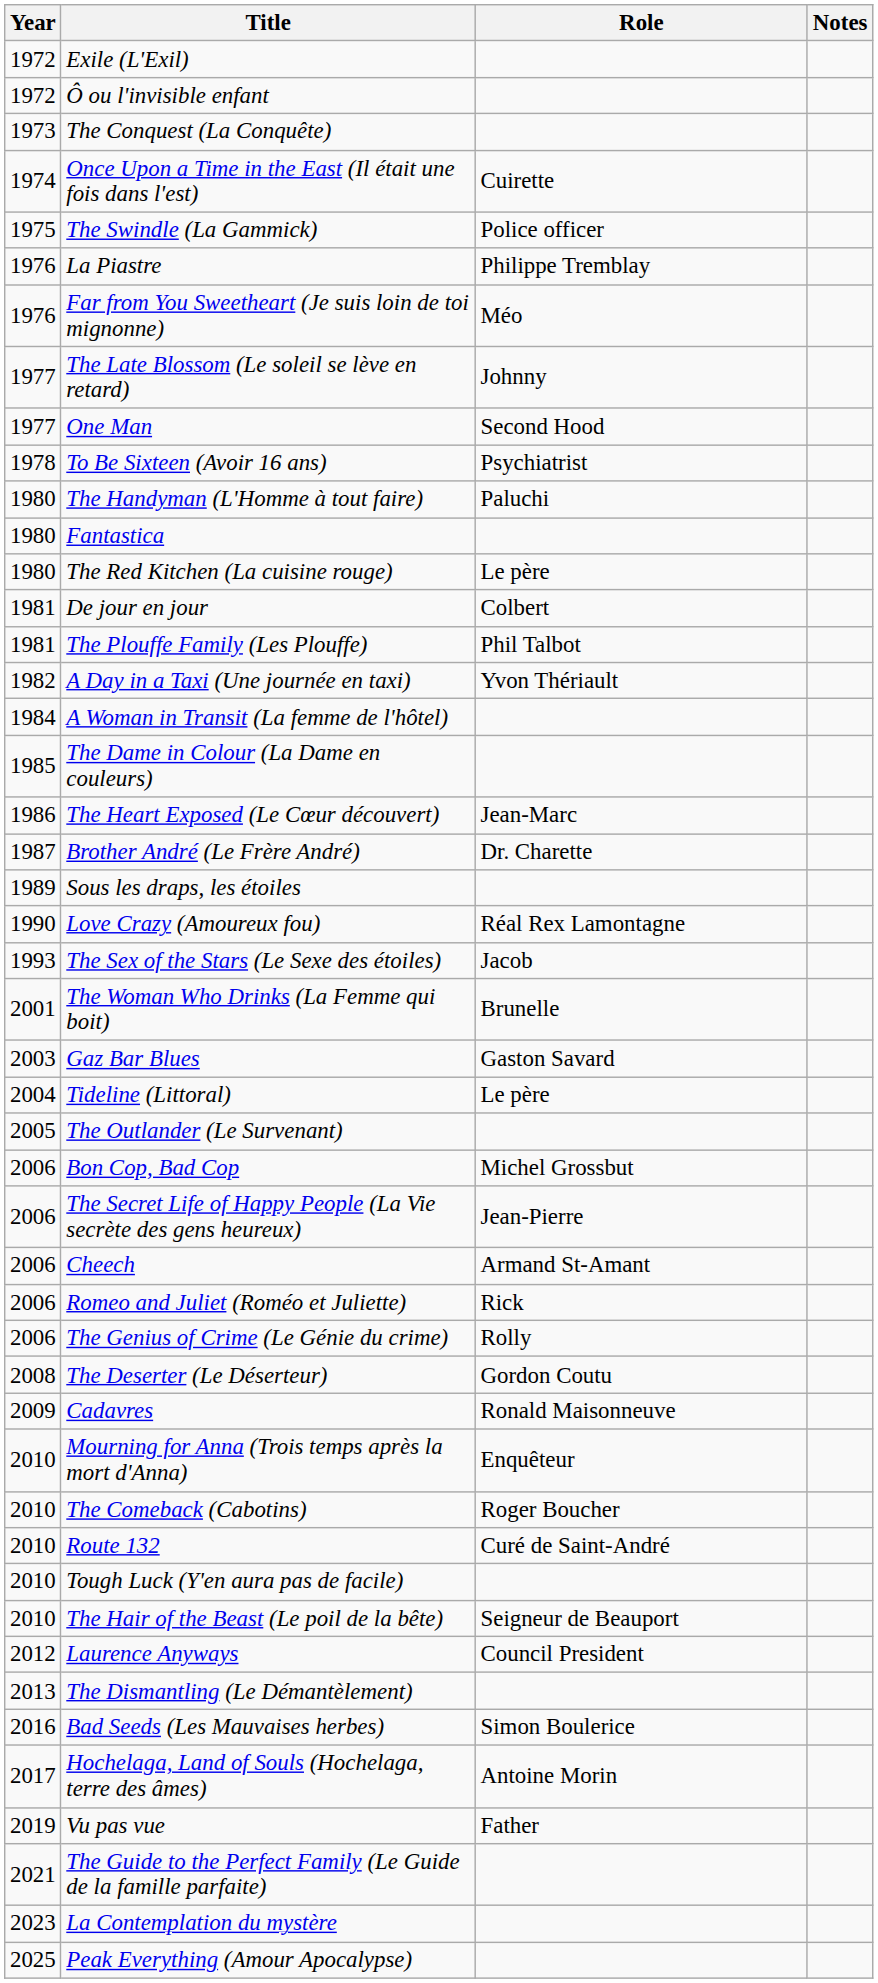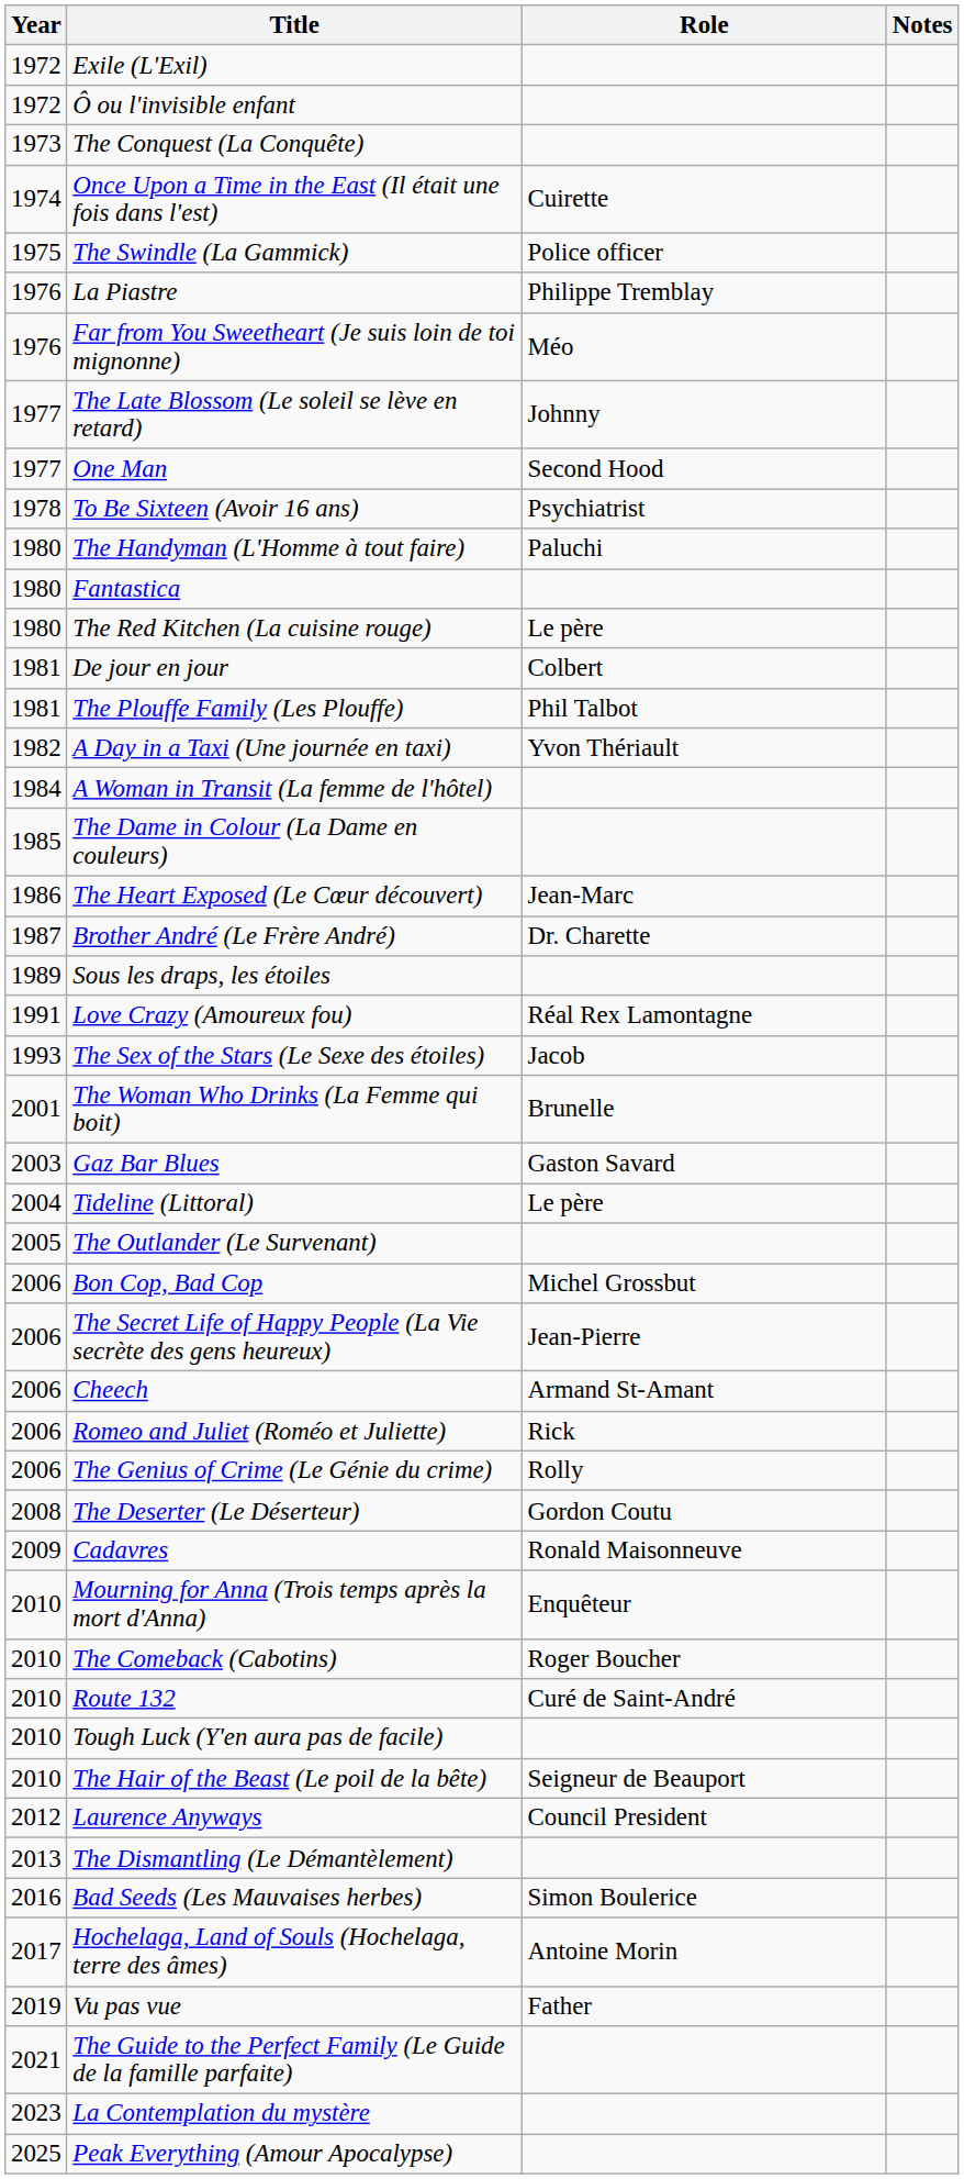 <table class="wikitable sortable">
 <tr>
 <th>Year</th>
 <th>Title</th>
 <th width=225>Role</th>
 <th class="unsortable">Notes</th>
 </tr>
 <tr>
 <td>1972</td>
 <td><em>Exile (L'Exil)</em></td>
 <td></td>
 <td></td>
 </tr>
 <tr>
 <td>1972</td>
 <td><em>Ô ou l'invisible enfant</em></td>
 <td></td>
 <td></td>
 </tr>
 <tr>
 <td>1973</td>
 <td><em>The Conquest (La Conquête)</em></td>
 <td></td>
 <td></td>
 </tr>
 <tr>
 <td>1974</td>
 <td><em><a href='#'>Once Upon a Time in the East</a> (Il était une fois dans l'est)</em></td>
 <td>Cuirette</td>
 <td></td>
 </tr>
 <tr>
 <td>1975</td>
 <td><em><a href='#'>The Swindle</a> (La Gammick)</em></td>
 <td>Police officer</td>
 <td></td>
 </tr>
 <tr>
 <td>1976</td>
 <td><em>La Piastre</em></td>
 <td>Philippe Tremblay</td>
 <td></td>
 </tr>
 <tr>
 <td>1976</td>
 <td><em><a href='#'>Far from You Sweetheart</a> (Je suis loin de toi mignonne)</em></td>
 <td>Méo</td>
 <td></td>
 </tr>
 <tr>
 <td>1977</td>
 <td><em><a href='#'>The Late Blossom</a> (Le soleil se lève en retard)</em></td>
 <td>Johnny</td>
 <td></td>
 </tr>
 <tr>
 <td>1977</td>
 <td><em><a href='#'>One Man</a></em></td>
 <td>Second Hood</td>
 <td></td>
 </tr>
 <tr>
 <td>1978</td>
 <td><em><a href='#'>To Be Sixteen</a> (Avoir 16 ans)</em></td>
 <td>Psychiatrist</td>
 <td></td>
 </tr>
 <tr>
 <td>1980</td>
 <td><em><a href='#'>The Handyman</a> (L'Homme à tout faire)</em></td>
 <td>Paluchi</td>
 <td></td>
 </tr>
 <tr>
 <td>1980</td>
 <td><em><a href='#'>Fantastica</a></em></td>
 <td></td>
 <td></td>
 </tr>
 <tr>
 <td>1980</td>
 <td><em>The Red Kitchen (La cuisine rouge)</em></td>
 <td>Le père</td>
 <td></td>
 </tr>
 <tr>
 <td>1981</td>
 <td><em>De jour en jour</em></td>
 <td>Colbert</td>
 <td></td>
 </tr>
 <tr>
 <td>1981</td>
 <td><em><a href='#'>The Plouffe Family</a> (Les Plouffe)</em></td>
 <td>Phil Talbot</td>
 <td></td>
 </tr>
 <tr>
 <td>1982</td>
 <td><em><a href='#'>A Day in a Taxi</a> (Une journée en taxi)</em></td>
 <td>Yvon Thériault</td>
 <td></td>
 </tr>
 <tr>
 <td>1984</td>
 <td><em><a href='#'>A Woman in Transit</a> (La femme de l'hôtel)</em></td>
 <td></td>
 <td></td>
 </tr>
 <tr>
 <td>1985</td>
 <td><em><a href='#'>The Dame in Colour</a> (La Dame en couleurs)</em></td>
 <td></td>
 <td></td>
 </tr>
 <tr>
 <td>1986</td>
 <td><em><a href='#'>The Heart Exposed</a> (Le Cœur découvert)</em></td>
 <td>Jean-Marc</td>
 <td></td>
 </tr>
 <tr>
 <td>1987</td>
 <td><em><a href='#'>Brother André</a> (Le Frère André)</em></td>
 <td>Dr. Charette</td>
 <td></td>
 </tr>
 <tr>
 <td>1989</td>
 <td><em>Sous les draps, les étoiles</em></td>
 <td></td>
 <td></td>
 </tr>
 <tr>
-<td>1990</td>
+<td>1991</td>
 <td><em><a href='#'>Love Crazy</a> (Amoureux fou)</em></td>
 <td>Réal Rex Lamontagne</td>
 <td></td>
 </tr>
 <tr>
 <td>1993</td>
 <td><em><a href='#'>The Sex of the Stars</a> (Le Sexe des étoiles)</em></td>
 <td>Jacob</td>
 <td></td>
 </tr>
 <tr>
 <td>2001</td>
 <td><em><a href='#'>The Woman Who Drinks</a> (La Femme qui boit)</em></td>
 <td>Brunelle</td>
 <td></td>
 </tr>
 <tr>
 <td>2003</td>
 <td><em><a href='#'>Gaz Bar Blues</a></em></td>
 <td>Gaston Savard</td>
 <td></td>
 </tr>
 <tr>
 <td>2004</td>
 <td><em><a href='#'>Tideline</a> (Littoral)</em></td>
 <td>Le père</td>
 <td></td>
 </tr>
 <tr>
 <td>2005</td>
 <td><em><a href='#'>The Outlander</a> (Le Survenant)</em></td>
 <td></td>
 <td></td>
 </tr>
 <tr>
 <td>2006</td>
 <td><em><a href='#'>Bon Cop, Bad Cop</a></em></td>
 <td>Michel Grossbut</td>
 <td></td>
 </tr>
 <tr>
 <td>2006</td>
 <td><em><a href='#'>The Secret Life of Happy People</a> (La Vie secrète des gens heureux)</em></td>
 <td>Jean-Pierre</td>
 <td></td>
 </tr>
 <tr>
 <td>2006</td>
 <td><em><a href='#'>Cheech</a></em></td>
 <td>Armand St-Amant</td>
 <td></td>
 </tr>
 <tr>
 <td>2006</td>
 <td><em><a href='#'>Romeo and Juliet</a> (Roméo et Juliette)</em></td>
 <td>Rick</td>
 <td></td>
 </tr>
 <tr>
 <td>2006</td>
 <td><em><a href='#'>The Genius of Crime</a> (Le Génie du crime)</em></td>
 <td>Rolly</td>
 <td></td>
 </tr>
 <tr>
 <td>2008</td>
 <td><em><a href='#'>The Deserter</a> (Le Déserteur)</em></td>
 <td>Gordon Coutu</td>
 <td></td>
 </tr>
 <tr>
 <td>2009</td>
 <td><em><a href='#'>Cadavres</a></em></td>
 <td>Ronald Maisonneuve</td>
 <td></td>
 </tr>
 <tr>
 <td>2010</td>
 <td><em><a href='#'>Mourning for Anna</a> (Trois temps après la mort d'Anna)</em></td>
 <td>Enquêteur</td>
 <td></td>
 </tr>
 <tr>
 <td>2010</td>
 <td><em><a href='#'>The Comeback</a> (Cabotins)</em></td>
 <td>Roger Boucher</td>
 <td></td>
 </tr>
 <tr>
 <td>2010</td>
 <td><em><a href='#'>Route 132</a></em></td>
 <td>Curé de Saint-André</td>
 <td></td>
 </tr>
 <tr>
 <td>2010</td>
 <td><em>Tough Luck (Y'en aura pas de facile)</em></td>
 <td></td>
 <td></td>
 </tr>
 <tr>
 <td>2010</td>
 <td><em><a href='#'>The Hair of the Beast</a> (Le poil de la bête)</em></td>
 <td>Seigneur de Beauport</td>
 <td></td>
 </tr>
 <tr>
 <td>2012</td>
 <td><em><a href='#'>Laurence Anyways</a></em></td>
 <td>Council President</td>
 <td></td>
 </tr>
 <tr>
 <td>2013</td>
 <td><em><a href='#'>The Dismantling</a> (Le Démantèlement)</em></td>
 <td></td>
 <td></td>
 </tr>
 <tr>
 <td>2016</td>
 <td><em><a href='#'>Bad Seeds</a> (Les Mauvaises herbes)</em></td>
 <td>Simon Boulerice</td>
 <td></td>
 </tr>
 <tr>
 <td>2017</td>
 <td><em><a href='#'>Hochelaga, Land of Souls</a> (Hochelaga, terre des âmes)</em></td>
 <td>Antoine Morin</td>
 <td></td>
 </tr>
 <tr>
 <td>2019</td>
 <td><em>Vu pas vue</em></td>
 <td>Father</td>
 <td></td>
 </tr>
 <tr>
 <td>2021</td>
 <td><em><a href='#'>The Guide to the Perfect Family</a> (Le Guide de la famille parfaite)</em></td>
 <td></td>
 <td></td>
 </tr>
 <tr>
 <td>2023</td>
 <td><em><a href='#'>La Contemplation du mystère</a></em></td>
 <td></td>
 <td></td>
 </tr>
 <tr>
 <td>2025</td>
 <td><em><a href='#'>Peak Everything</a> (Amour Apocalypse)</em></td>
 <td></td>
 <td></td>
 </tr>
 </table>
